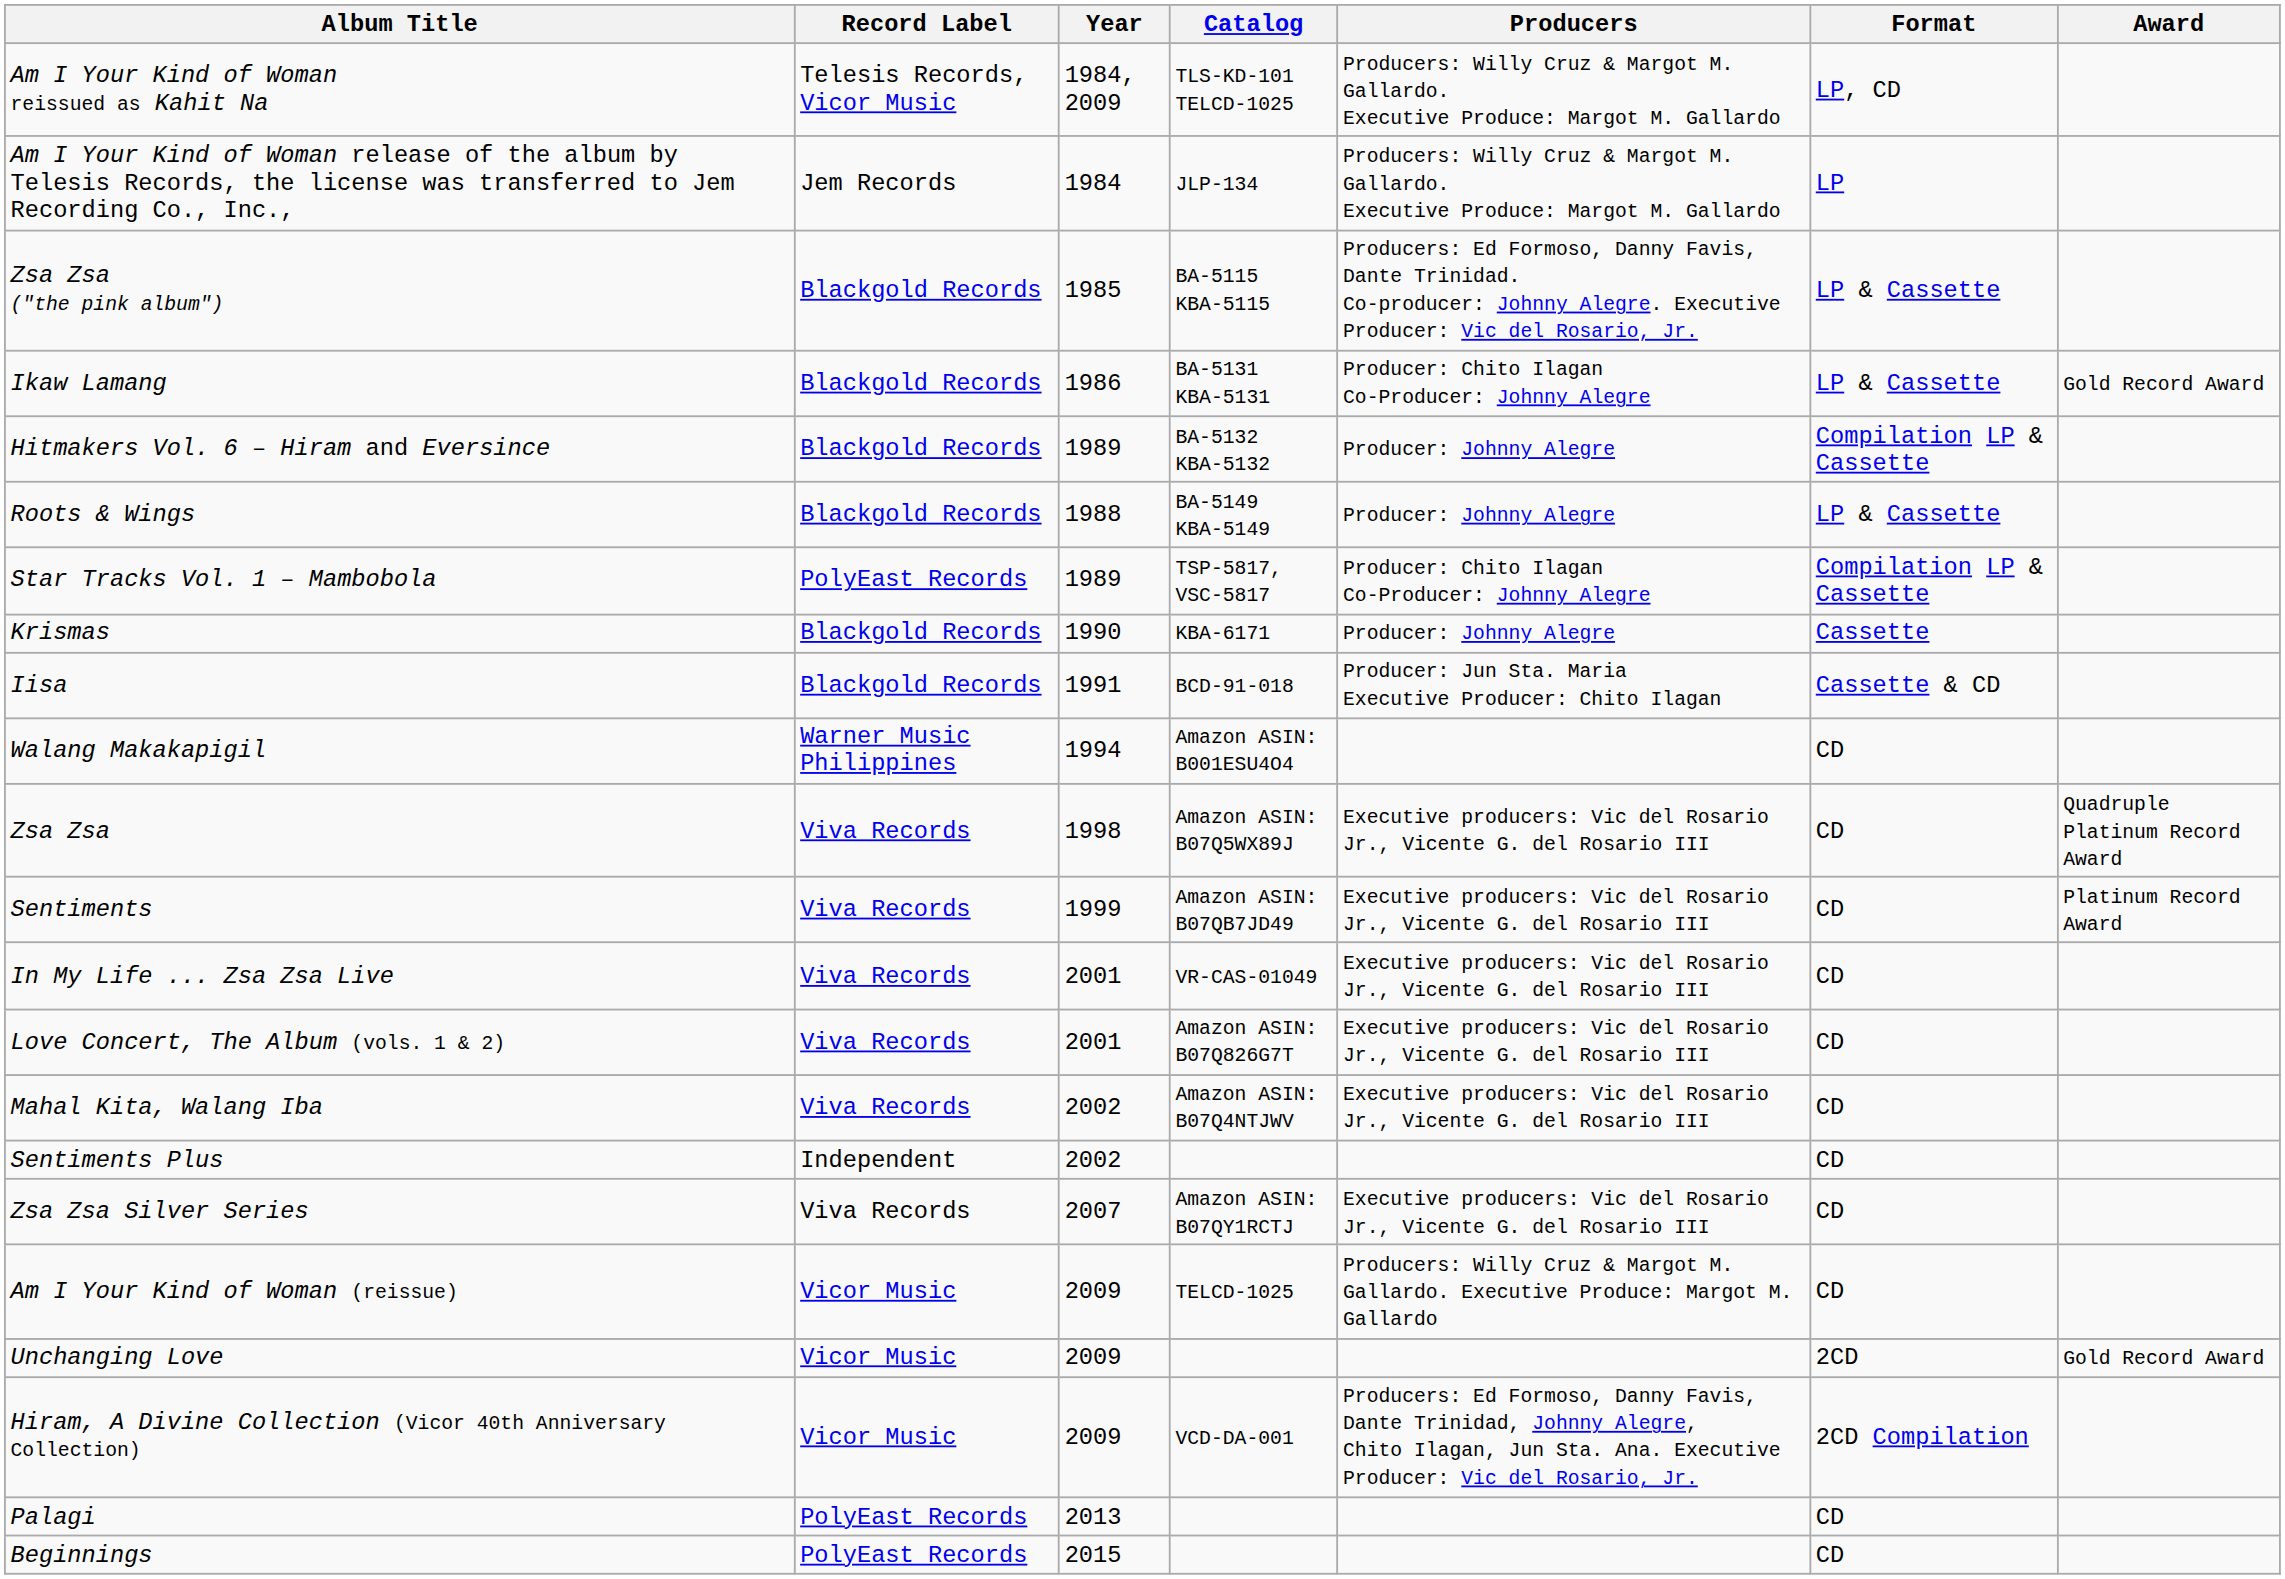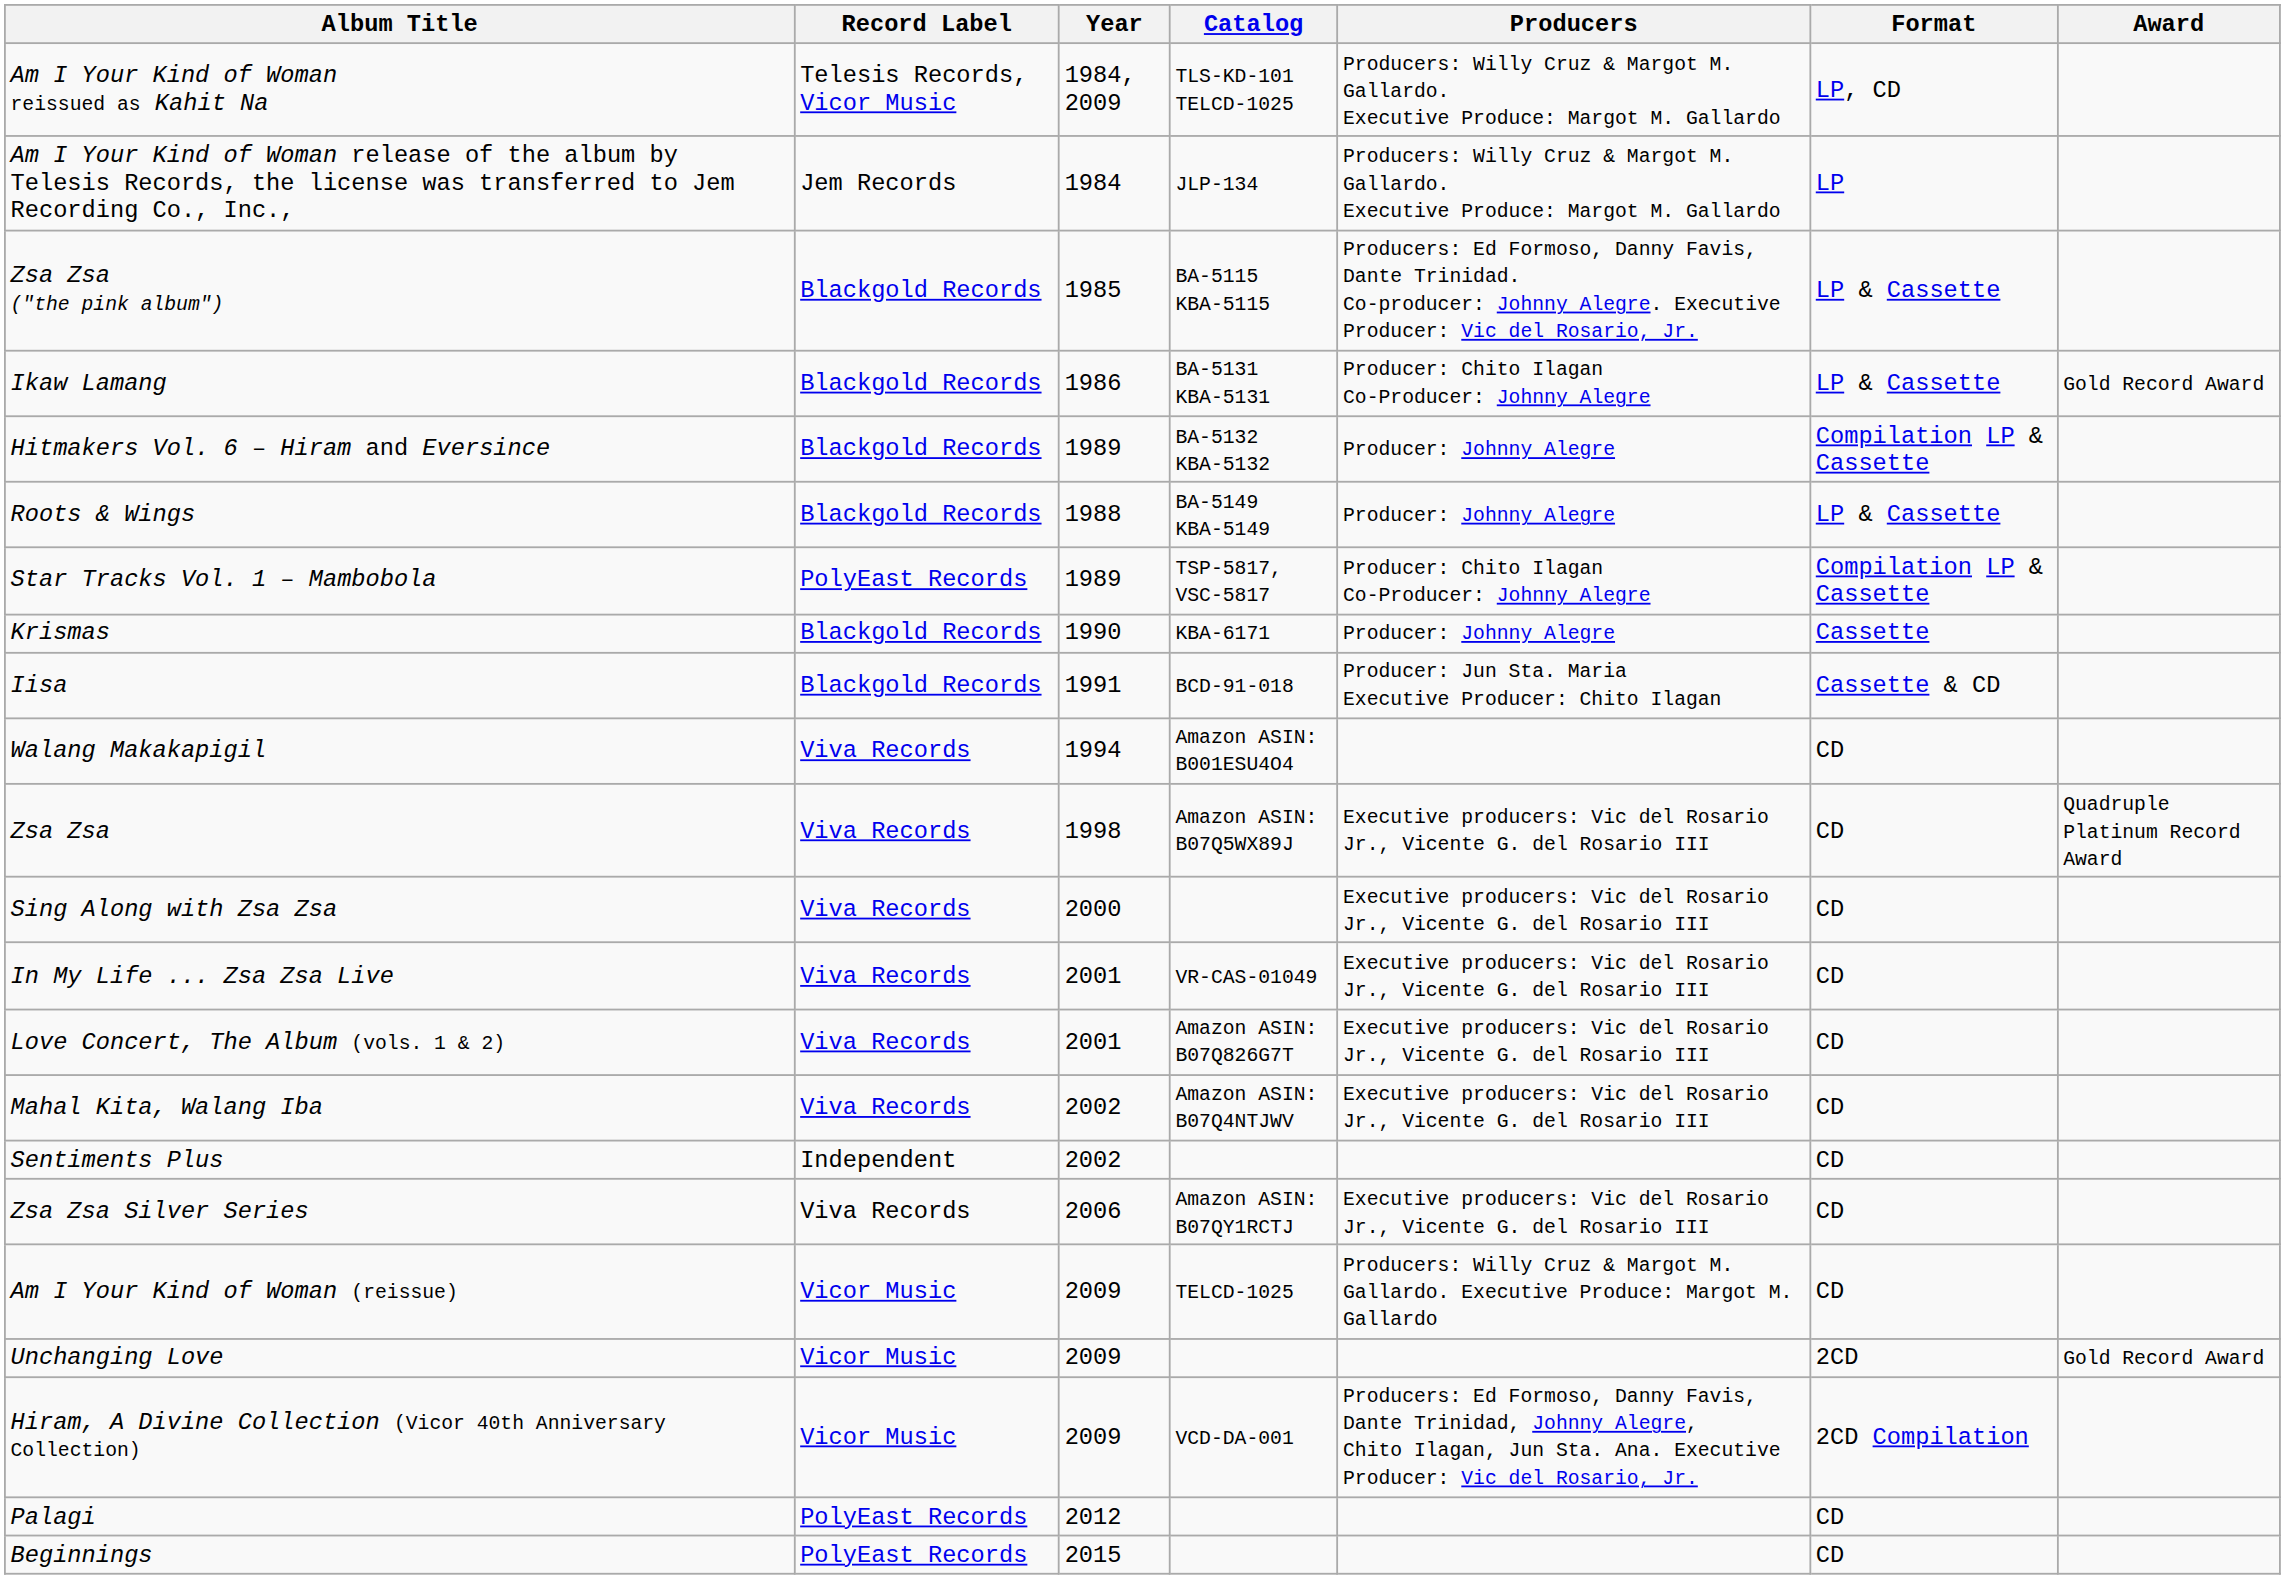 <table class="wikitable sortable mw-collapsible ">
 <tr>
 <th>Album Title</th>
 <th>Record Label</th>
 <th>Year</th>
 <th><a href='#'>Catalog</a></th>
 <th>Producers</th>
 <th>Format</th>
 <th>Award</th>
 </tr>
 <tr>
 <td><em>Am I Your Kind of Woman</em> <br><small>reissued as</small> <em>Kahit Na</em></td>
 <td>Telesis Records, <a href='#'>Vicor Music</a></td>
 <td>1984, 2009</td>
 <td><small>TLS-KD-101 <br>TELCD-1025</small></td>
 <td><small>Producers: Willy Cruz & Margot M. Gallardo. <br>Executive Produce: Margot M. Gallardo</small></td>
 <td><a href='#'>LP</a>, CD</td>
 <td></td>
 </tr>
 <tr>
 <td><em>Am I Your Kind of Woman</em> release of the album by Telesis Records, the license was transferred to Jem Recording Co., Inc.,</td>
 <td>Jem Records</td>
 <td>1984</td>
 <td><small>JLP-134</small></td>
 <td><small>Producers: Willy Cruz & Margot M. Gallardo. <br>Executive Produce: Margot M. Gallardo</small></td>
 <td><a href='#'>LP</a></td>
 <td></td>
 </tr>
 <tr>
 <td><em>Zsa Zsa</em> <br><small><em>("the pink album")</em></small> </td>
 <td><a href='#'>Blackgold Records</a></td>
 <td>1985</td>
 <td><small>BA-5115<br>KBA-5115</small></td>
 <td><small>Producers: Ed Formoso, Danny Favis, Dante Trinidad. <br>Co-producer: <a href='#'>Johnny Alegre</a>. Executive Producer: <a href='#'>Vic del Rosario, Jr.</a></small></td>
 <td><a href='#'>LP</a> & <a href='#'>Cassette</a></td>
 <td></td>
 </tr>
 <tr>
 <td><em>Ikaw Lamang</em></td>
 <td><a href='#'>Blackgold Records</a></td>
 <td>1986</td>
 <td><small>BA-5131<br>KBA-5131</small></td>
 <td><small>Producer: Chito Ilagan<br> Co-Producer: <a href='#'>Johnny Alegre</a></small></td>
 <td><a href='#'>LP</a> & <a href='#'>Cassette</a></td>
 <td><small>Gold Record Award</small></td>
 </tr>
 <tr>
 <td><em>Hitmakers Vol. 6</em> – <em>Hiram</em> and <em>Eversince</em></td>
 <td><a href='#'>Blackgold Records</a></td>
 <td>1989</td>
 <td><small>BA-5132<br>KBA-5132</small></td>
 <td><small>Producer: <a href='#'>Johnny Alegre</a></small></td>
 <td><a href='#'>Compilation</a> <a href='#'>LP</a> & <a href='#'>Cassette</a></td>
 <td></td>
 </tr>
 <tr>
 <td><em>Roots & Wings</em></td>
 <td><a href='#'>Blackgold Records</a></td>
 <td>1988</td>
 <td><small>BA-5149<br>KBA-5149</small></td>
 <td><small>Producer: <a href='#'>Johnny Alegre</a></small></td>
 <td><a href='#'>LP</a> & <a href='#'>Cassette</a></td>
 <td></td>
 </tr>
 <tr>
 <td><em>Star Tracks Vol. 1</em> – <em>Mambobola</em></td>
 <td><a href='#'>PolyEast Records</a></td>
 <td>1989</td>
 <td><small>TSP-5817, VSC-5817</small></td>
 <td><small>Producer: Chito Ilagan<br> Co-Producer: <a href='#'>Johnny Alegre</a></small></td>
 <td><a href='#'>Compilation</a> <a href='#'>LP</a> & <a href='#'>Cassette</a></td>
 <td></td>
 </tr>
 <tr>
 <td><em>Krismas</em></td>
 <td><a href='#'>Blackgold Records</a></td>
 <td>1990</td>
 <td><small>KBA-6171</small></td>
 <td><small>Producer: <a href='#'>Johnny Alegre</a></small></td>
 <td><a href='#'>Cassette</a></td>
 <td></td>
 </tr>
 <tr>
 <td><em>Iisa</em></td>
 <td><a href='#'>Blackgold Records</a></td>
 <td>1991</td>
 <td><small>BCD-91-018</small></td>
 <td><small>Producer: Jun Sta. Maria <br>Executive Producer: Chito Ilagan</small></td>
 <td><a href='#'>Cassette</a> & CD</td>
 <td></td>
 </tr>
 <tr>
 <td><em>Walang Makakapigil</em></td>
-<td><a href='#'>Warner Music Philippines</a></td>
+<td><a href='#'>Viva Records</a></td>
 <td>1994</td>
 <td><small>Amazon ASIN:<br>B001ESU4O4</small></td>
 <td></td>
 <td>CD</td>
 <td></td>
 </tr>
 <tr>
 <td><em>Zsa Zsa</em></td>
 <td><a href='#'>Viva Records</a></td>
 <td>1998</td>
 <td><small>Amazon ASIN:<br>B07Q5WX89J</small></td>
 <td><small>Executive producers: Vic del Rosario Jr., Vicente G. del Rosario III</small></td>
 <td>CD</td>
 <td><small>Quadruple Platinum Record Award</small></td>
 </tr>
 <tr>
-<td><em>Sentiments</em></td>
+<td><em>Sing Along with Zsa Zsa</em></td>
 <td><a href='#'>Viva Records</a></td>
-<td>1999</td>
-<td><small>Amazon ASIN:<br>B07QB7JD49</small><br></td>
+<td>2000</td>
+<td></td>
 <td><small>Executive producers: Vic del Rosario Jr., Vicente G. del Rosario III</small></td>
 <td>CD</td>
-<td><small>Platinum Record Award</small></td>
+<td></td>
 </tr>
 <tr>
 <td><em>In My Life ... Zsa Zsa Live</em></td>
 <td><a href='#'>Viva Records</a></td>
 <td>2001</td>
 <td><small>VR-CAS-01049</small></td>
 <td><small>Executive producers: Vic del Rosario Jr., Vicente G. del Rosario III</small></td>
 <td>CD</td>
 <td></td>
 </tr>
 <tr>
 <td><em>Love Concert, The Album</em> <small>(vols. 1 & 2)</small></td>
 <td><a href='#'>Viva Records</a></td>
 <td>2001</td>
 <td><small>Amazon ASIN:<br>B07Q826G7T</small></td>
 <td><small>Executive producers: Vic del Rosario Jr., Vicente G. del Rosario III</small></td>
 <td>CD</td>
 <td></td>
 </tr>
 <tr>
 <td><em>Mahal Kita, Walang Iba</em></td>
 <td><a href='#'>Viva Records</a></td>
 <td>2002</td>
 <td><small>Amazon ASIN:<br>B07Q4NTJWV</small></td>
 <td><small>Executive producers: Vic del Rosario Jr., Vicente G. del Rosario III</small></td>
 <td>CD</td>
 <td></td>
 </tr>
 <tr>
 <td><em>Sentiments Plus</em></td>
 <td>Independent</td>
 <td>2002</td>
 <td></td>
 <td></td>
 <td>CD</td>
 <td></td>
 </tr>
 <tr>
 <td><em>Zsa Zsa Silver Series</em></td>
 <td>Viva Records</td>
-<td>2007</td>
+<td>2006</td>
 <td><small>Amazon ASIN:<br>B07QY1RCTJ</small></td>
 <td><small>Executive producers: Vic del Rosario Jr., Vicente G. del Rosario III</small></td>
 <td>CD</td>
 <td></td>
 </tr>
 <tr>
 <td><em>Am I Your Kind of Woman</em> <small>(reissue)</small></td>
 <td><a href='#'>Vicor Music</a></td>
 <td>2009</td>
 <td><small>TELCD-1025</small></td>
 <td><small>Producers: Willy Cruz & Margot M. Gallardo. Executive Produce: Margot M. Gallardo</small></td>
 <td>CD</td>
 <td></td>
 </tr>
 <tr>
 <td><em>Unchanging Love</em></td>
 <td><a href='#'>Vicor Music</a></td>
 <td>2009</td>
 <td></td>
 <td></td>
 <td>2CD</td>
 <td><small>Gold Record Award</small></td>
 </tr>
 <tr>
 <td><em>Hiram, A Divine Collection</em> <small>(Vicor 40th Anniversary Collection)</small></td>
 <td><a href='#'>Vicor Music</a></td>
 <td>2009</td>
 <td><small>VCD-DA-001</small></td>
 <td><small>Producers: Ed Formoso, Danny Favis, Dante Trinidad, <a href='#'>Johnny Alegre</a>, <br>Chito Ilagan, Jun Sta. Ana. Executive Producer: <a href='#'>Vic del Rosario, Jr.</a></small></td>
 <td>2CD <a href='#'>Compilation</a></td>
 <td></td>
 </tr>
 <tr>
 <td><em>Palagi</em></td>
 <td><a href='#'>PolyEast Records</a></td>
-<td>2013</td>
+<td>2012</td>
 <td></td>
 <td></td>
 <td>CD</td>
 <td></td>
 </tr>
 <tr>
 <td><em>Beginnings</em></td>
 <td><a href='#'>PolyEast Records</a></td>
 <td>2015</td>
 <td></td>
 <td></td>
 <td>CD</td>
 <td></td>
 </tr>
 </table>
